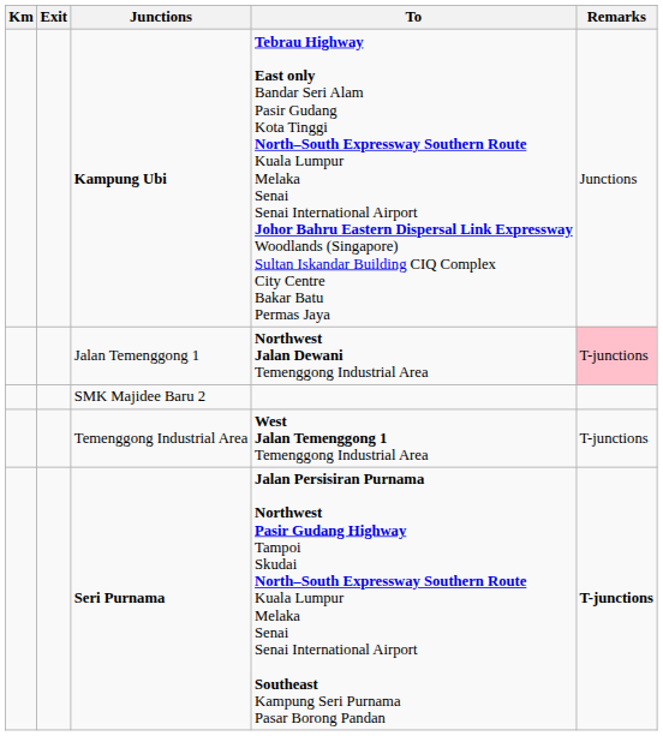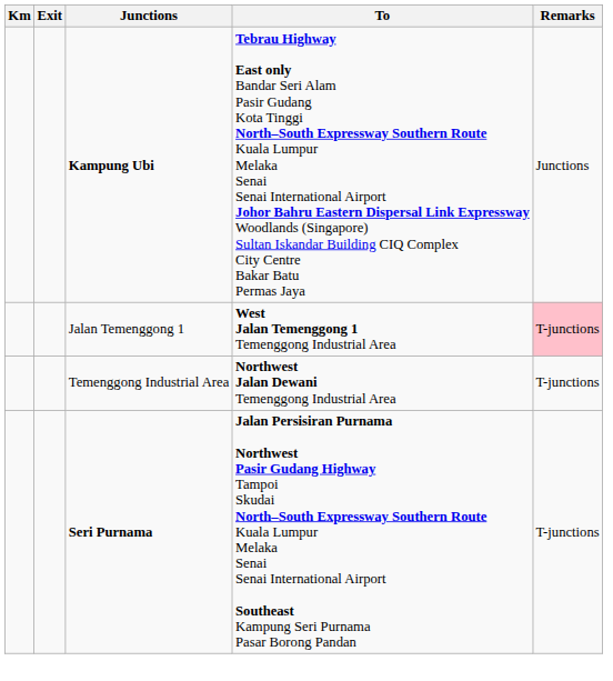 <table class="wikitable">
 <tr>
 <th>Km</th>
 <th>Exit</th>
 <th>Junctions</th>
 <th>To</th>
 <th>Remarks</th>
 </tr>
 <tr>
 <td></td>
 <td></td>
 <td><strong>Kampung Ubi</strong></td>
 <td>  <strong><a href='#'>Tebrau Highway</a></strong><br><br><strong>East only</strong><br> Bandar Seri Alam<br> Pasir Gudang<br>  Kota Tinggi<br>  <strong><a href='#'>North–South Expressway Southern Route</a></strong><br>  Kuala Lumpur<br>  Melaka<br> Senai<br> Senai International Airport <br>  <strong><a href='#'>Johor Bahru Eastern Dispersal Link Expressway</a></strong><br> Woodlands (Singapore)<br>  <a href='#'>Sultan Iskandar Building</a> CIQ Complex<br> City Centre<br> Bakar Batu<br> Permas Jaya</td>
 <td>Junctions</td>
 </tr>
 <tr>
 <td></td>
 <td></td>
 <td>Jalan Temenggong 1</td>
-<td><strong>Northwest</strong><br><strong>Jalan Dewani</strong><br>Temenggong Industrial Area</td>
+<td><strong>West</strong><br><strong>Jalan Temenggong 1</strong><br>Temenggong Industrial Area</td>
 <td style="background: pink;">T-junctions</td>
 </tr>
 <tr>
 <td></td>
 <td></td>
-<td>SMK Majidee Baru 2</td>
-<td></td>
-<td></td>
-</tr>
-<tr>
-<td></td>
-<td></td>
 <td>Temenggong Industrial Area</td>
-<td><strong>West</strong><br><strong>Jalan Temenggong 1</strong><br>Temenggong Industrial Area</td>
+<td><strong>Northwest</strong><br><strong>Jalan Dewani</strong><br>Temenggong Industrial Area</td>
 <td>T-junctions</td>
 </tr>
 <tr>
 <td></td>
 <td></td>
 <td><strong>Seri Purnama</strong></td>
 <td><strong>Jalan Persisiran Purnama</strong><br><br><strong>Northwest</strong><br> <strong><a href='#'>Pasir Gudang Highway</a></strong><br> Tampoi<br> Skudai<br>  <strong><a href='#'>North–South Expressway Southern Route</a></strong><br>  Kuala Lumpur<br>  Melaka<br> Senai<br> Senai International Airport <br><br><strong>Southeast</strong><br>Kampung Seri Purnama<br>Pasar Borong Pandan</td>
-<td><strong>T-junctions</strong></td>
+<td>T-junctions</td>
 </tr>
 </table>
